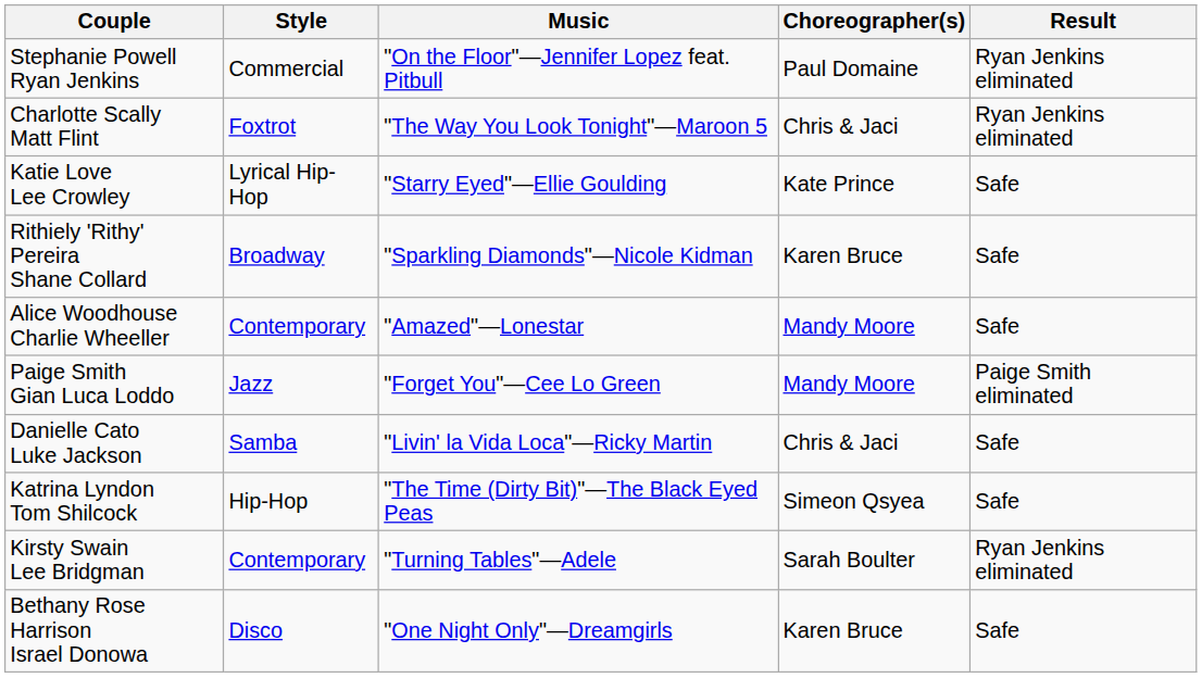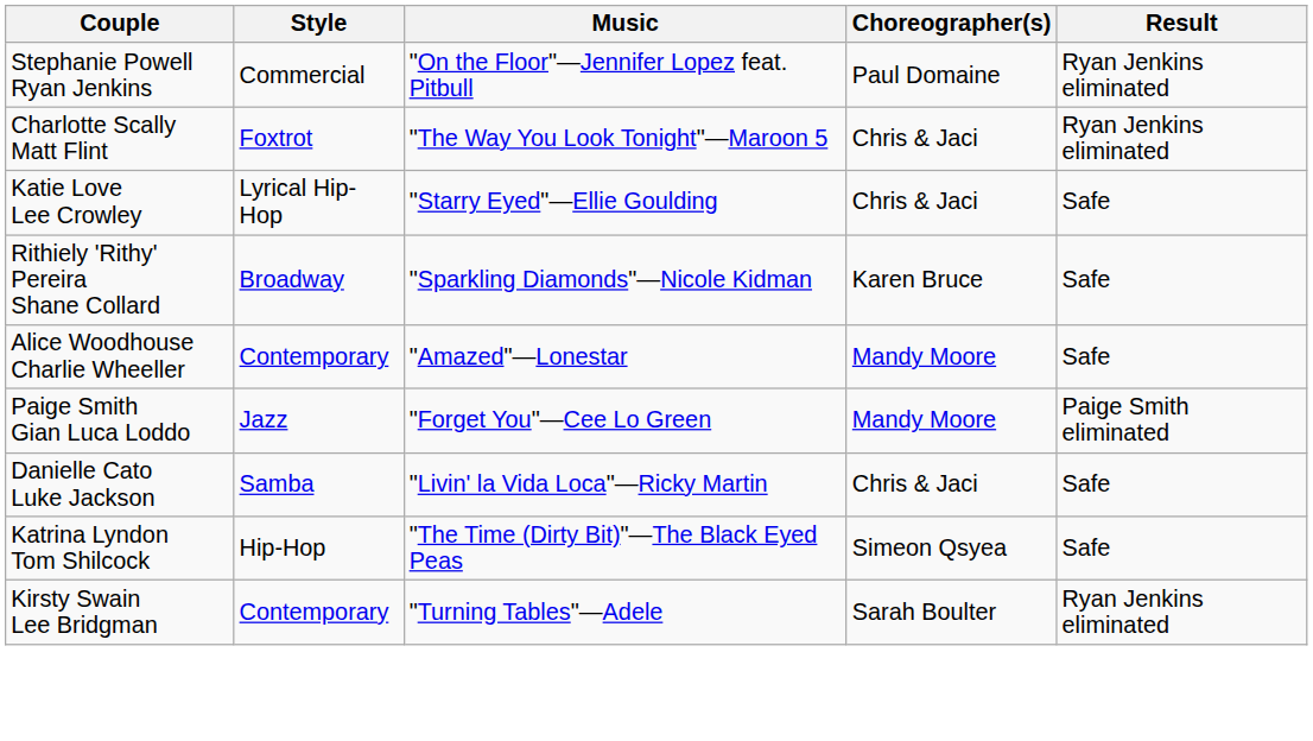 <table class="wikitable" style="width:70%;">
 <tr>
 <th>Couple</th>
 <th>Style</th>
 <th>Music</th>
 <th>Choreographer(s)</th>
 <th>Result</th>
 </tr>
 <tr>
 <td>Stephanie Powell<br>Ryan Jenkins</td>
 <td>Commercial</td>
 <td>"<a href='#'>On the Floor</a>"—<a href='#'>Jennifer Lopez</a> feat. <a href='#'>Pitbull</a></td>
 <td>Paul Domaine</td>
 <td>Ryan Jenkins eliminated</td>
 </tr>
 <tr>
 <td>Charlotte Scally<br>Matt Flint</td>
 <td><a href='#'>Foxtrot</a></td>
 <td>"<a href='#'>The Way You Look Tonight</a>"—<a href='#'>Maroon 5</a></td>
 <td>Chris & Jaci</td>
 <td>Ryan Jenkins eliminated</td>
 </tr>
 <tr>
 <td>Katie Love<br>Lee Crowley</td>
 <td>Lyrical Hip-Hop</td>
 <td>"<a href='#'>Starry Eyed</a>"—<a href='#'>Ellie Goulding</a></td>
-<td>Kate Prince</td>
+<td>Chris & Jaci</td>
 <td>Safe</td>
 </tr>
 <tr>
 <td>Rithiely 'Rithy' Pereira<br>Shane Collard</td>
 <td><a href='#'>Broadway</a></td>
 <td>"<a href='#'>Sparkling Diamonds</a>"—<a href='#'>Nicole Kidman</a></td>
 <td>Karen Bruce</td>
 <td>Safe</td>
 </tr>
 <tr>
 <td>Alice Woodhouse<br>Charlie Wheeller</td>
 <td><a href='#'>Contemporary</a></td>
 <td>"<a href='#'>Amazed</a>"—<a href='#'>Lonestar</a></td>
 <td><a href='#'>Mandy Moore</a></td>
 <td>Safe</td>
 </tr>
 <tr>
 <td>Paige Smith<br>Gian Luca Loddo</td>
 <td><a href='#'>Jazz</a></td>
 <td>"<a href='#'>Forget You</a>"—<a href='#'>Cee Lo Green</a></td>
 <td><a href='#'>Mandy Moore</a></td>
 <td>Paige Smith eliminated</td>
 </tr>
 <tr>
 <td>Danielle Cato<br>Luke Jackson</td>
 <td><a href='#'>Samba</a></td>
 <td>"<a href='#'>Livin' la Vida Loca</a>"—<a href='#'>Ricky Martin</a></td>
 <td>Chris & Jaci</td>
 <td>Safe</td>
 </tr>
 <tr>
 <td>Katrina Lyndon<br>Tom Shilcock</td>
 <td>Hip-Hop</td>
 <td>"<a href='#'>The Time (Dirty Bit)</a>"—<a href='#'>The Black Eyed Peas</a></td>
 <td>Simeon Qsyea</td>
 <td>Safe</td>
 </tr>
 <tr>
 <td>Kirsty Swain<br>Lee Bridgman</td>
 <td><a href='#'>Contemporary</a></td>
 <td>"<a href='#'>Turning Tables</a>"—<a href='#'>Adele</a></td>
 <td>Sarah Boulter</td>
 <td>Ryan Jenkins eliminated</td>
 </tr>
-<tr>
-<td>Bethany Rose Harrison<br>Israel Donowa</td>
-<td><a href='#'>Disco</a></td>
-<td>"<a href='#'>One Night Only</a>"—<a href='#'>Dreamgirls</a></td>
-<td>Karen Bruce</td>
-<td>Safe</td>
-</tr>
 </table>
